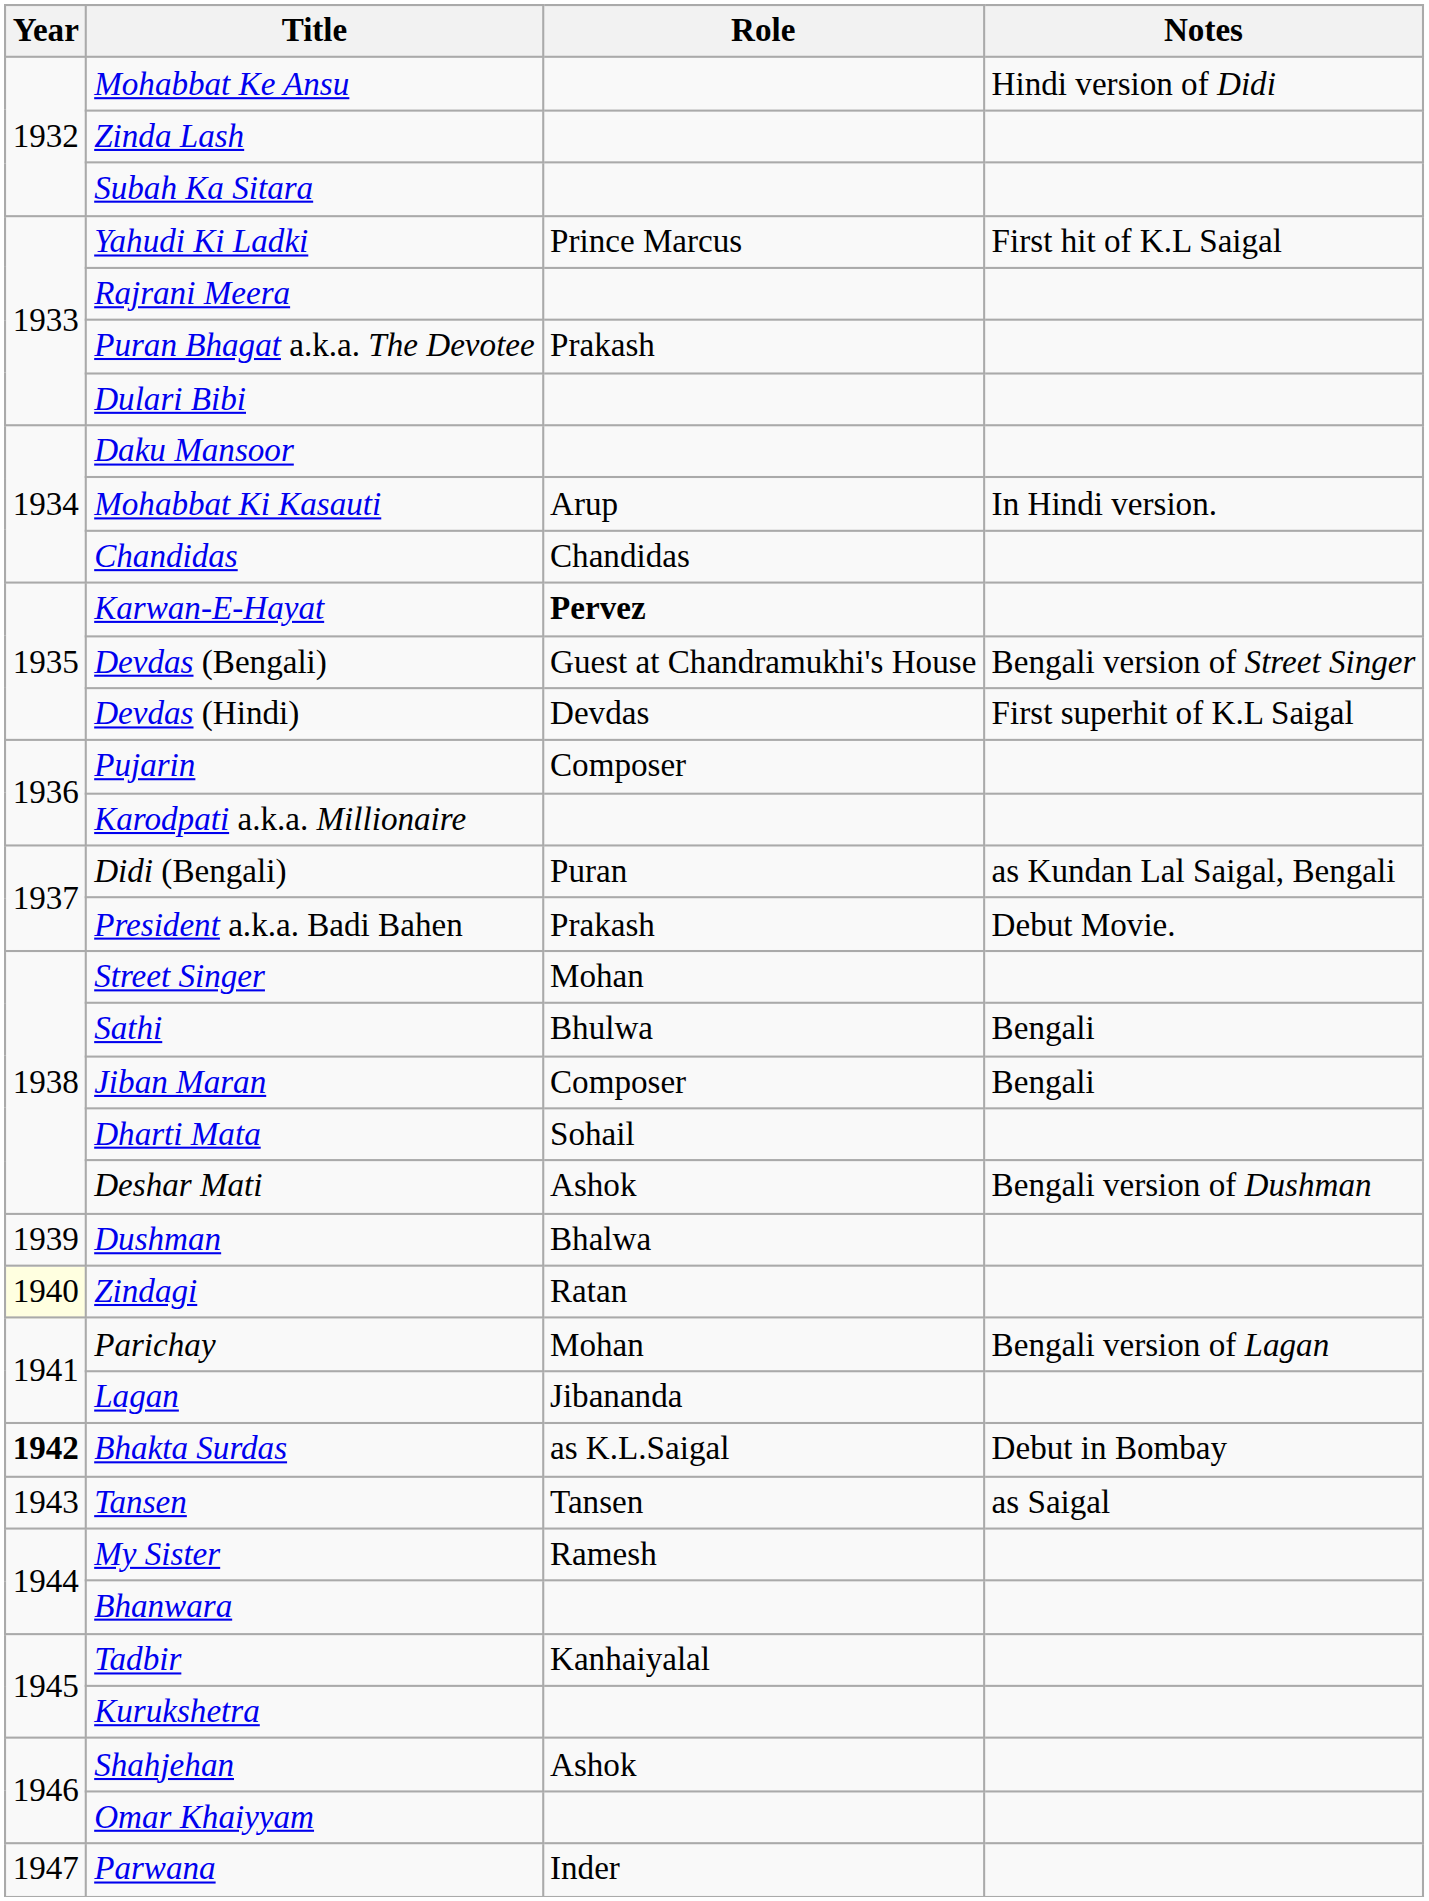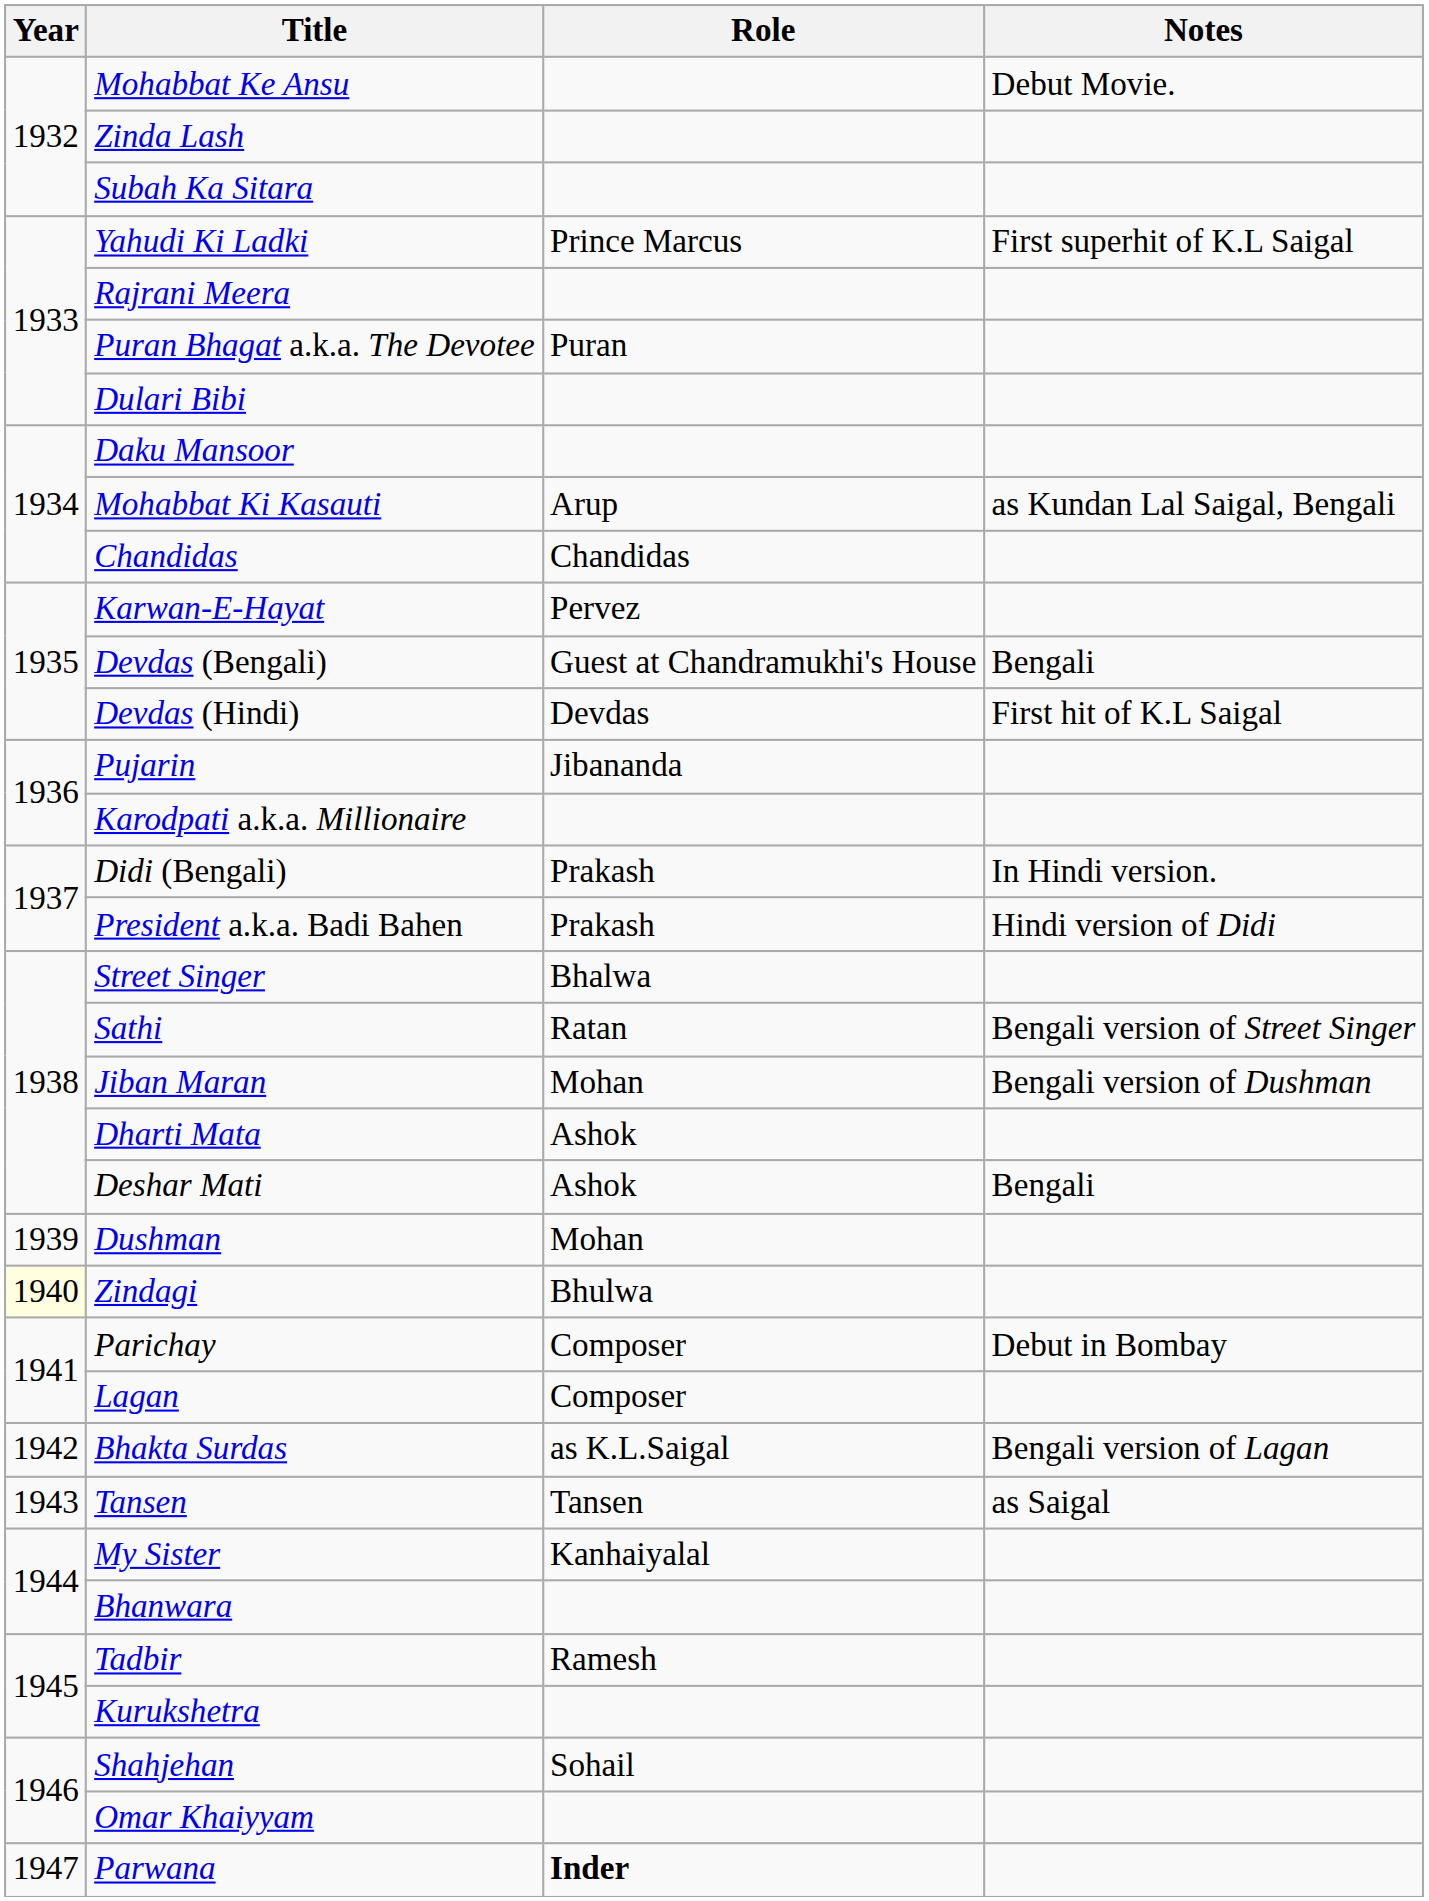 <table class="wikitable">
 <tr>
 <th>Year</th>
 <th>Title</th>
 <th>Role</th>
 <th>Notes</th>
 </tr>
 <tr>
 <td rowspan="3">1932</td>
 <td><em><a href='#'>Mohabbat Ke Ansu</a></em></td>
 <td></td>
-<td>Hindi version of <em>Didi</em></td>
+<td>Debut Movie.</td>
 </tr>
 <tr>
 <td><em><a href='#'>Zinda Lash</a></em></td>
 <td></td>
 <td></td>
 </tr>
 <tr>
 <td><em><a href='#'>Subah Ka Sitara</a></em></td>
 <td></td>
 <td></td>
 </tr>
 <tr>
 <td rowspan="4">1933</td>
 <td><em><a href='#'>Yahudi Ki Ladki</a></em></td>
 <td>Prince Marcus</td>
-<td>First hit of K.L Saigal</td>
+<td>First superhit of K.L Saigal</td>
 </tr>
 <tr>
 <td><em><a href='#'>Rajrani Meera</a></em></td>
 <td></td>
 <td></td>
 </tr>
 <tr>
 <td><em><a href='#'>Puran Bhagat</a></em> a.k.a. <em>The Devotee</em></td>
-<td>Prakash</td>
+<td>Puran</td>
 <td></td>
 </tr>
 <tr>
 <td><em><a href='#'>Dulari Bibi</a></em></td>
 <td></td>
 <td></td>
 </tr>
 <tr>
 <td rowspan="3">1934</td>
 <td><em><a href='#'>Daku Mansoor</a></em></td>
 <td></td>
 <td></td>
 </tr>
 <tr>
 <td><em><a href='#'>Mohabbat Ki Kasauti</a></em></td>
 <td>Arup</td>
-<td>In Hindi version.</td>
+<td>as Kundan Lal Saigal, Bengali</td>
 </tr>
 <tr>
 <td><em><a href='#'>Chandidas</a></em></td>
 <td>Chandidas</td>
 <td></td>
 </tr>
 <tr>
 <td rowspan="3">1935</td>
 <td><em><a href='#'>Karwan-E-Hayat</a></em></td>
-<td><strong>Pervez</strong></td>
+<td>Pervez</td>
 <td></td>
 </tr>
 <tr>
 <td><em><a href='#'>Devdas</a></em> (Bengali)</td>
 <td>Guest at Chandramukhi's House</td>
-<td>Bengali version of <em>Street Singer</em></td>
+<td>Bengali</td>
 </tr>
 <tr>
 <td><em><a href='#'>Devdas</a></em> (Hindi)</td>
 <td>Devdas</td>
-<td>First superhit of K.L Saigal</td>
+<td>First hit of K.L Saigal</td>
 </tr>
 <tr>
 <td rowspan="2">1936</td>
 <td><em><a href='#'>Pujarin</a></em></td>
-<td>Composer</td>
+<td>Jibananda</td>
 <td></td>
 </tr>
 <tr>
 <td><em><a href='#'>Karodpati</a></em> a.k.a. <em>Millionaire</em></td>
 <td></td>
 <td></td>
 </tr>
 <tr>
 <td rowspan="2">1937</td>
 <td><em>Didi</em> (Bengali)</td>
-<td>Puran</td>
-<td>as Kundan Lal Saigal, Bengali</td>
+<td>Prakash</td>
+<td>In Hindi version.</td>
 </tr>
 <tr>
 <td><em><a href='#'>President</a></em> a.k.a. Badi Bahen</td>
 <td>Prakash</td>
-<td>Debut Movie.</td>
+<td>Hindi version of <em>Didi</em></td>
 </tr>
 <tr>
 <td rowspan="5">1938</td>
 <td><em><a href='#'>Street Singer</a></em></td>
-<td>Mohan</td>
+<td>Bhalwa</td>
 <td></td>
 </tr>
 <tr>
 <td><em><a href='#'>Sathi</a></em></td>
-<td>Bhulwa</td>
-<td>Bengali</td>
+<td>Ratan</td>
+<td>Bengali version of <em>Street Singer</em></td>
 </tr>
 <tr>
 <td><em><a href='#'>Jiban Maran</a></em></td>
-<td>Composer</td>
-<td>Bengali</td>
+<td>Mohan</td>
+<td>Bengali version of <em>Dushman</em></td>
 </tr>
 <tr>
 <td><em><a href='#'>Dharti Mata</a></em></td>
-<td>Sohail</td>
+<td>Ashok</td>
 <td></td>
 </tr>
 <tr>
 <td><em>Deshar Mati</em></td>
 <td>Ashok</td>
-<td>Bengali version of <em>Dushman</em></td>
+<td>Bengali</td>
 </tr>
 <tr>
 <td>1939</td>
 <td><em><a href='#'>Dushman</a></em></td>
-<td>Bhalwa</td>
+<td>Mohan</td>
 <td></td>
 </tr>
 <tr>
 <td style="background: lightyellow;">1940</td>
 <td><em><a href='#'>Zindagi</a></em></td>
-<td>Ratan</td>
+<td>Bhulwa</td>
 <td></td>
 </tr>
 <tr>
 <td rowspan="2">1941</td>
 <td><em>Parichay</em></td>
-<td>Mohan</td>
-<td>Bengali version of <em>Lagan</em></td>
+<td>Composer</td>
+<td>Debut in Bombay</td>
 </tr>
 <tr>
 <td><em><a href='#'>Lagan</a></em></td>
-<td>Jibananda</td>
+<td>Composer</td>
 <td></td>
 </tr>
 <tr>
-<td><strong>1942</strong></td>
+<td>1942</td>
 <td><em><a href='#'>Bhakta Surdas</a></em></td>
 <td>as K.L.Saigal</td>
-<td>Debut in Bombay</td>
+<td>Bengali version of <em>Lagan</em></td>
 </tr>
 <tr>
 <td>1943</td>
 <td><em><a href='#'>Tansen</a></em></td>
 <td>Tansen</td>
 <td>as Saigal</td>
 </tr>
 <tr>
 <td rowspan="2">1944</td>
 <td><em><a href='#'>My Sister</a></em></td>
-<td>Ramesh</td>
+<td>Kanhaiyalal</td>
 <td></td>
 </tr>
 <tr>
 <td><em><a href='#'>Bhanwara</a></em></td>
 <td></td>
 <td></td>
 </tr>
 <tr>
 <td rowspan="2">1945</td>
 <td><em><a href='#'>Tadbir</a></em></td>
-<td>Kanhaiyalal</td>
+<td>Ramesh</td>
 <td></td>
 </tr>
 <tr>
 <td><em><a href='#'>Kurukshetra</a></em></td>
 <td></td>
 <td></td>
 </tr>
 <tr>
 <td rowspan="2">1946</td>
 <td><em><a href='#'>Shahjehan</a></em></td>
-<td>Ashok</td>
+<td>Sohail</td>
 <td></td>
 </tr>
 <tr>
 <td><em><a href='#'>Omar Khaiyyam</a></em></td>
 <td></td>
 <td></td>
 </tr>
 <tr>
 <td>1947</td>
 <td><em><a href='#'>Parwana</a></em></td>
-<td>Inder</td>
+<td><strong>Inder</strong></td>
 <td></td>
 </tr>
 <tr>
 </tr>
 </table>
